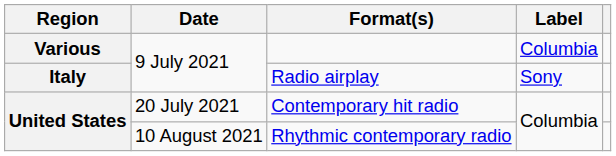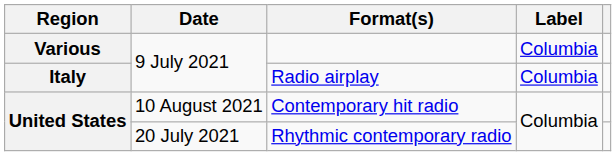 <table class="wikitable plainrowheaders">
 <tr>
 <th scope="col">Region</th>
 <th scope="col">Date</th>
 <th scope="col">Format(s)</th>
 <th scope="col">Label</th>
 <th scope="col"></th>
 </tr>
 <tr>
 <th scope="row">Various</th>
 <td rowspan="2">9 July 2021</td>
 <td></td>
 <td><a href='#'>Columbia</a></td>
 <td align="center"></td>
 </tr>
 <tr>
 <th scope="row">Italy</th>
 <td><a href='#'>Radio airplay</a></td>
-<td><a href='#'>Sony</a></td>
+<td><a href='#'>Columbia</a></td>
 <td align="center"></td>
 </tr>
 <tr>
 <th scope="row" rowspan="2">United States</th>
-<td>20 July 2021</td>
+<td>10 August 2021</td>
 <td><a href='#'>Contemporary hit radio</a></td>
 <td rowspan="2">Columbia</td>
 <td align="center"></td>
 </tr>
 <tr>
-<td>10 August 2021</td>
+<td>20 July 2021</td>
 <td><a href='#'>Rhythmic contemporary radio</a></td>
 <td align="center"></td>
 </tr>
 </table>
